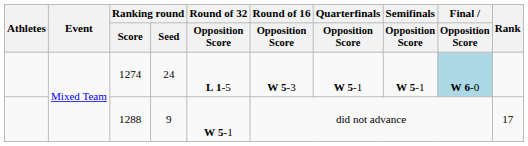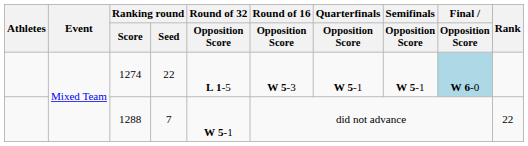 <table class="wikitable" style="font-size:90%;">
 <tr>
 <th rowspan="2">Athletes</th>
 <th rowspan="2">Event</th>
 <th colspan="2">Ranking round</th>
 <th>Round of 32</th>
 <th>Round of 16</th>
 <th>Quarterfinals</th>
 <th>Semifinals</th>
 <th>Final / </th>
 <th rowspan=2>Rank</th>
 </tr>
 <tr style="font-size:95%">
 <th>Score</th>
 <th>Seed</th>
 <th>Opposition<br>Score</th>
 <th>Opposition<br>Score</th>
 <th>Opposition<br>Score</th>
 <th>Opposition<br>Score</th>
 <th>Opposition<br>Score</th>
 </tr>
 <tr align=center>
 <td align=left><br></td>
 <td rowspan=2><a href='#'>Mixed Team</a></td>
 <td>1274</td>
-<td>24</td>
+<td>22</td>
 <td><small><br></small> <br> <strong>L</strong> <strong>1</strong>-5</td>
 <td><small><br></small> <br> <strong>W</strong> <strong>5</strong>-3</td>
 <td><small><br></small> <br> <strong>W</strong> <strong>5</strong>-1</td>
 <td><small><br></small> <br> <strong>W</strong> <strong>5</strong>-1</td>
 <td style="background: lightblue;"><small><br></small> <br> <strong>W</strong> <strong>6</strong>-0</td>
 <td></td>
 </tr>
 <tr align=center>
 <td align=left><br></td>
 <td>1288</td>
-<td>9</td>
+<td>7</td>
 <td><small><br></small> <br> <strong>W</strong> <strong>5</strong>-1</td>
 <td colspan=4>did not advance</td>
-<td>17</td>
+<td>22</td>
 </tr>
 </table>
